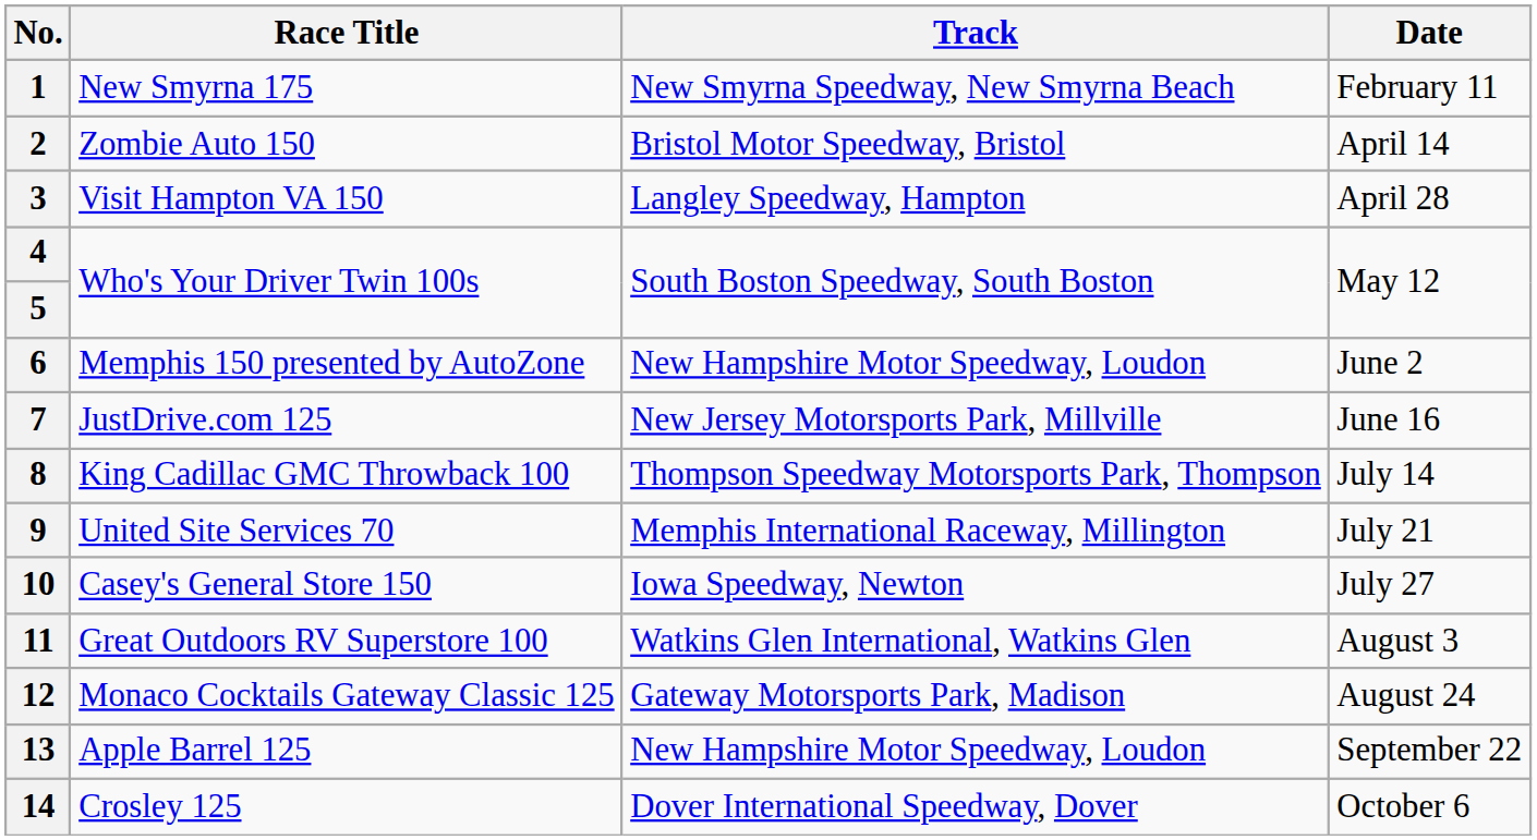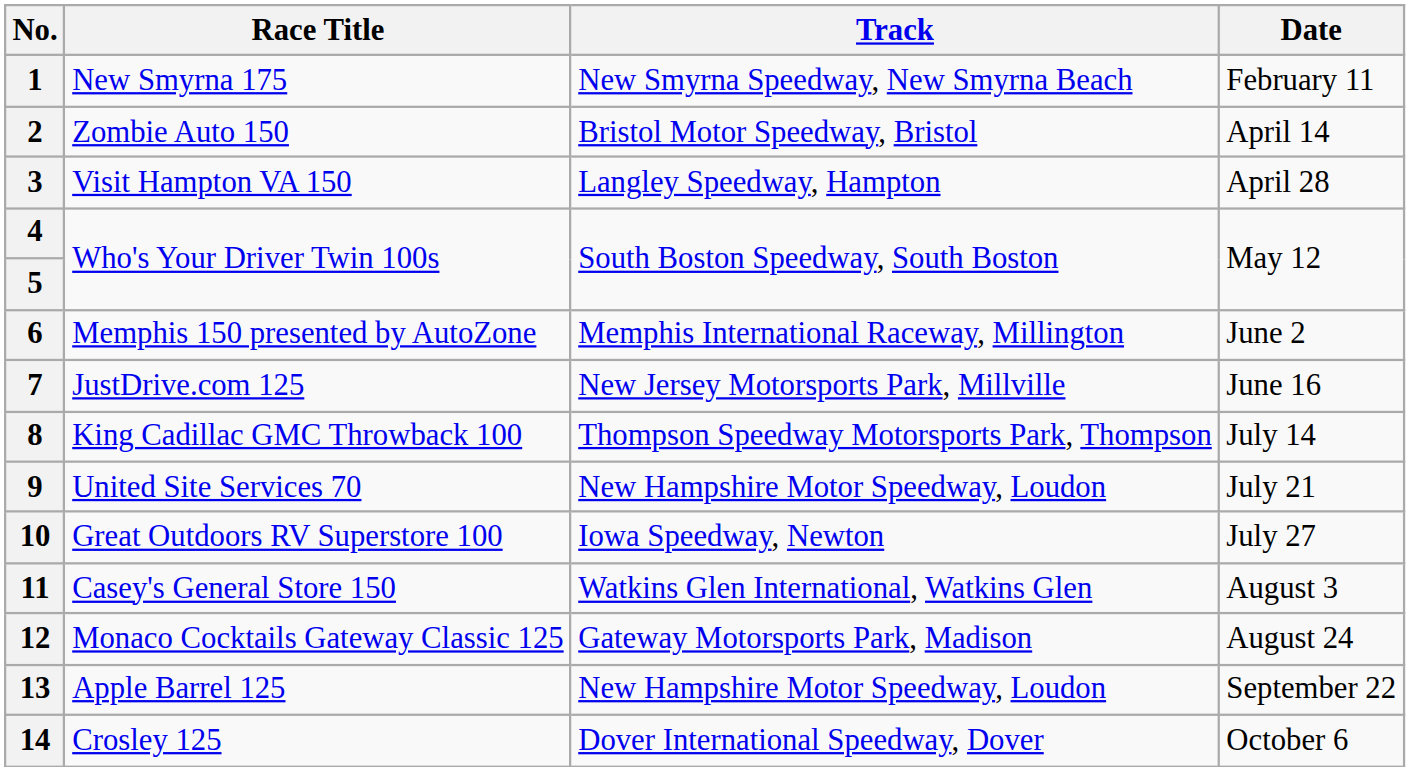 <table class="wikitable" style="font-size:85%;">
 <tr>
 <th>No.</th>
 <th>Race Title</th>
 <th><a href='#'>Track</a></th>
 <th>Date</th>
 </tr>
 <tr>
 <th>1</th>
 <td><a href='#'>New Smyrna 175</a></td>
 <td><a href='#'>New Smyrna Speedway</a>, <a href='#'>New Smyrna Beach</a></td>
 <td>February 11</td>
 </tr>
 <tr>
 <th>2</th>
 <td><a href='#'>Zombie Auto 150</a></td>
 <td><a href='#'>Bristol Motor Speedway</a>, <a href='#'>Bristol</a></td>
 <td>April 14</td>
 </tr>
 <tr>
 <th>3</th>
 <td><a href='#'>Visit Hampton VA 150</a></td>
 <td><a href='#'>Langley Speedway</a>, <a href='#'>Hampton</a></td>
 <td>April 28</td>
 </tr>
 <tr>
 <th>4</th>
 <td rowspan=2><a href='#'>Who's Your Driver Twin 100s</a></td>
 <td rowspan=2><a href='#'>South Boston Speedway</a>, <a href='#'>South Boston</a></td>
 <td rowspan=2>May 12</td>
 </tr>
 <tr>
 <th>5</th>
 </tr>
 <tr>
 <th>6</th>
 <td><a href='#'>Memphis 150 presented by AutoZone</a></td>
-<td><a href='#'>New Hampshire Motor Speedway</a>, <a href='#'>Loudon</a></td>
+<td><a href='#'>Memphis International Raceway</a>, <a href='#'>Millington</a></td>
 <td>June 2</td>
 </tr>
 <tr>
 <th>7</th>
 <td><a href='#'>JustDrive.com 125</a></td>
 <td><a href='#'>New Jersey Motorsports Park</a>, <a href='#'>Millville</a></td>
 <td>June 16</td>
 </tr>
 <tr>
 <th>8</th>
 <td><a href='#'>King Cadillac GMC Throwback 100</a></td>
 <td><a href='#'>Thompson Speedway Motorsports Park</a>, <a href='#'>Thompson</a></td>
 <td>July 14</td>
 </tr>
 <tr>
 <th>9</th>
 <td><a href='#'>United Site Services 70</a></td>
-<td><a href='#'>Memphis International Raceway</a>, <a href='#'>Millington</a></td>
+<td><a href='#'>New Hampshire Motor Speedway</a>, <a href='#'>Loudon</a></td>
 <td>July 21</td>
 </tr>
 <tr>
 <th>10</th>
-<td><a href='#'>Casey's General Store 150</a></td>
+<td><a href='#'>Great Outdoors RV Superstore 100</a></td>
 <td><a href='#'>Iowa Speedway</a>, <a href='#'>Newton</a></td>
 <td>July 27</td>
 </tr>
 <tr>
 <th>11</th>
-<td><a href='#'>Great Outdoors RV Superstore 100</a></td>
+<td><a href='#'>Casey's General Store 150</a></td>
 <td><a href='#'>Watkins Glen International</a>, <a href='#'>Watkins Glen</a></td>
 <td>August 3</td>
 </tr>
 <tr>
 <th>12</th>
 <td><a href='#'>Monaco Cocktails Gateway Classic 125</a></td>
 <td><a href='#'>Gateway Motorsports Park</a>, <a href='#'>Madison</a></td>
 <td>August 24</td>
 </tr>
 <tr>
 <th>13</th>
 <td><a href='#'>Apple Barrel 125</a></td>
 <td><a href='#'>New Hampshire Motor Speedway</a>, <a href='#'>Loudon</a></td>
 <td>September 22</td>
 </tr>
 <tr>
 <th>14</th>
 <td><a href='#'>Crosley 125</a></td>
 <td><a href='#'>Dover International Speedway</a>, <a href='#'>Dover</a></td>
 <td>October 6</td>
 </tr>
 </table>
